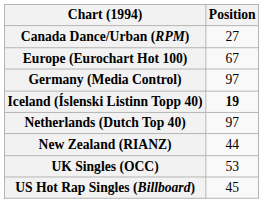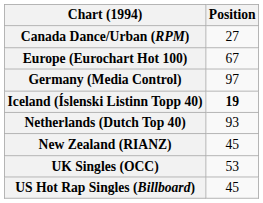 <table class="wikitable sortable plainrowheaders" style="text-align:center">
 <tr>
 <th>Chart (1994)</th>
 <th>Position</th>
 </tr>
 <tr>
 <th scope="row">Canada Dance/Urban (<em>RPM</em>)</th>
 <td>27</td>
 </tr>
 <tr>
 <th scope="row">Europe (Eurochart Hot 100)</th>
 <td>67</td>
 </tr>
 <tr>
 <th scope="row">Germany (Media Control)</th>
 <td>97</td>
 </tr>
 <tr>
 <th scope="row">Iceland (Íslenski Listinn Topp 40)</th>
 <td><strong>19</strong></td>
 </tr>
 <tr>
 <th scope="row">Netherlands (Dutch Top 40)</th>
-<td>97</td>
+<td>93</td>
 </tr>
 <tr>
 <th scope="row">New Zealand (RIANZ)</th>
-<td>44</td>
+<td>45</td>
 </tr>
 <tr>
 <th scope="row">UK Singles (OCC)</th>
 <td>53</td>
 </tr>
 <tr>
 <th scope="row">US Hot Rap Singles (<em>Billboard</em>)</th>
 <td>45</td>
 </tr>
 </table>
